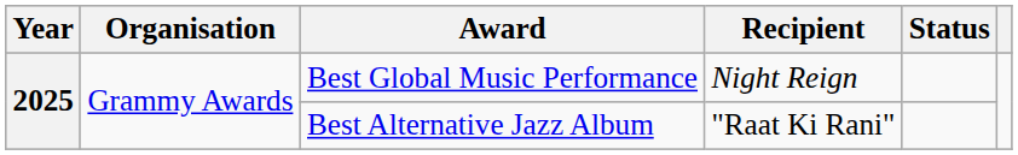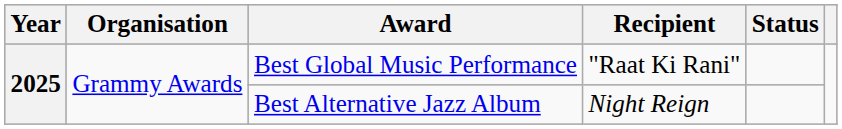 <table class="wikitable plainrowheaders">
 <tr>
 <th scope="col">Year</th>
 <th scope="col">Organisation</th>
 <th scope="col">Award</th>
 <th scope="col">Recipient</th>
 <th scope="col">Status</th>
 <th scope="col"></th>
 </tr>
 <tr>
 <th scope="row" rowspan="2">2025</th>
 <td rowspan="2"><a href='#'>Grammy Awards</a></td>
 <td><a href='#'>Best Global Music Performance</a></td>
-<td><em>Night Reign</em></td>
+<td>"Raat Ki Rani"</td>
 <td></td>
 <td rowspan="2"></td>
 </tr>
 <tr>
 <td><a href='#'>Best Alternative Jazz Album</a></td>
-<td>"Raat Ki Rani"</td>
+<td><em>Night Reign</em></td>
 <td></td>
 </tr>
 </table>
